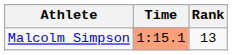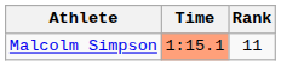 <table class=wikitable style="font-size:90%;">
 <tr>
 <th>Athlete</th>
 <th>Time</th>
 <th>Rank</th>
 </tr>
 <tr align=center>
 <td align=left><a href='#'>Malcolm Simpson</a></td>
 <td style="background: lightsalmon;">1:15.1</td>
-<td>13</td>
+<td>11</td>
 </tr>
 </table>
